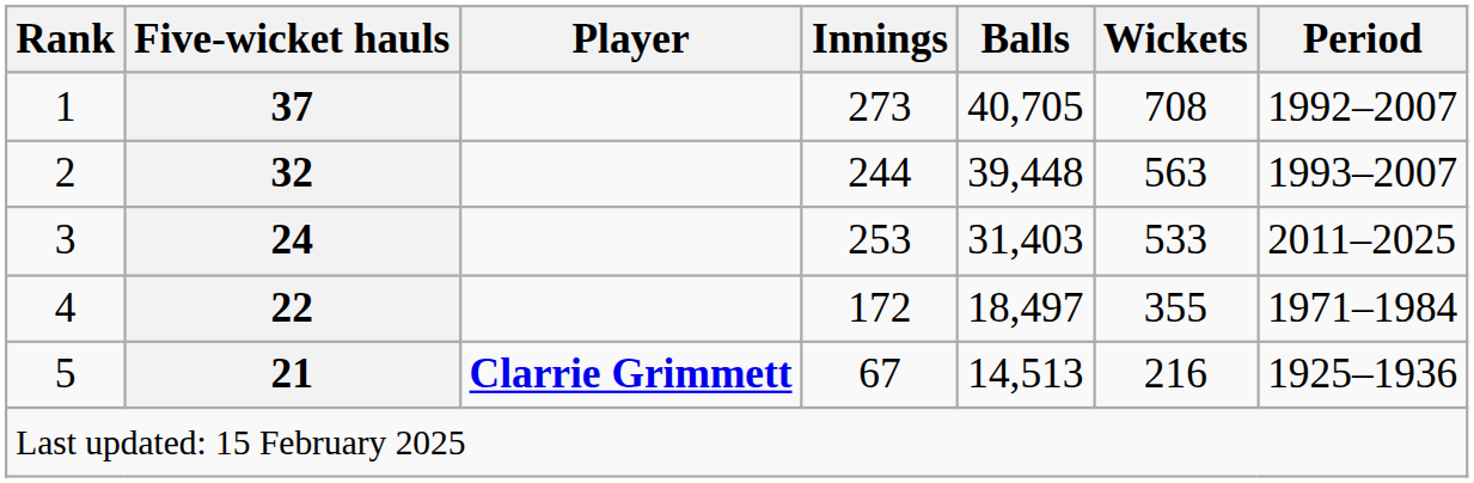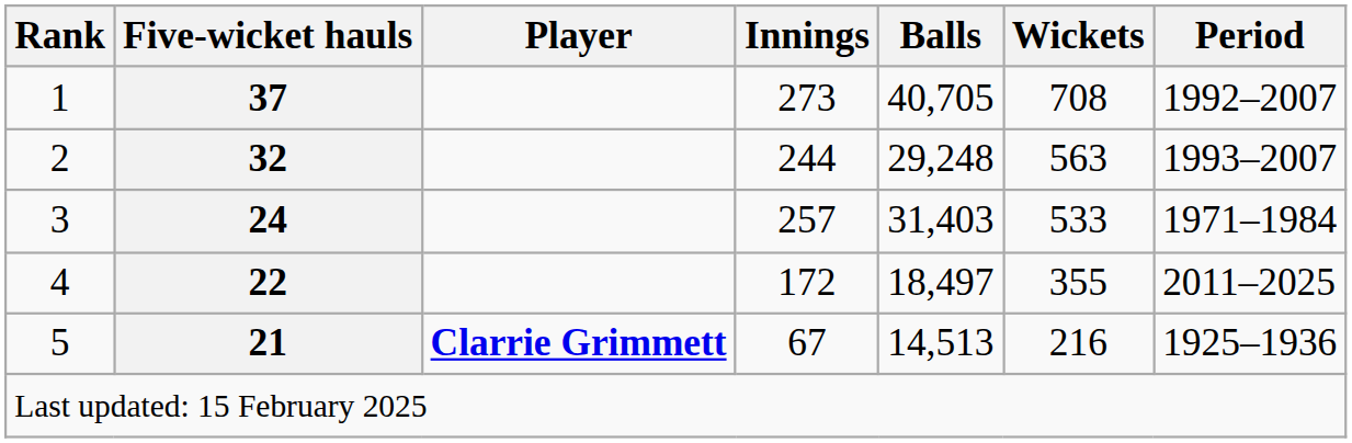 <table class="wikitable plainrowheaders sortable">
 <tr>
 <th scope=col>Rank</th>
 <th scope=col>Five-wicket hauls</th>
 <th scope=col>Player</th>
 <th scope=col>Innings</th>
 <th scope=col>Balls</th>
 <th scope=col>Wickets</th>
 <th scope=col>Period</th>
 </tr>
 <tr>
 <td align=center>1</td>
 <th scope=row style=text-align:center;>37</th>
 <td></td>
 <td align=center>273</td>
 <td align=center>40,705</td>
 <td align=center>708</td>
 <td>1992–2007</td>
 </tr>
 <tr>
 <td align=center>2</td>
 <th scope=row style=text-align:center;>32</th>
 <td></td>
 <td align=center>244</td>
-<td align=center>39,448</td>
+<td align=center>29,248</td>
 <td align=center>563</td>
 <td>1993–2007</td>
 </tr>
 <tr>
 <td align=center>3</td>
 <th scope=row style=text-align:center;>24</th>
 <td> </td>
-<td align=center>253</td>
+<td align=center>257</td>
 <td align=center>31,403</td>
 <td align=center>533</td>
-<td>2011–2025</td>
+<td>1971–1984</td>
 </tr>
 <tr>
 <td align=center>4</td>
 <th scope=row style=text-align:center;>22</th>
 <td></td>
 <td align=center>172</td>
 <td align=center>18,497</td>
 <td align=center>355</td>
-<td>1971–1984</td>
+<td>2011–2025</td>
 </tr>
 <tr>
 <td align=center>5</td>
 <th scope=row style=text-align:center;>21</th>
 <td><strong><a href='#'>Clarrie Grimmett</a></strong></td>
 <td align=center>67</td>
 <td align=center>14,513</td>
 <td align=center>216</td>
 <td>1925–1936</td>
 </tr>
 <tr class=sortbottom>
 <td colspan=7><small>Last updated: 15 February 2025</small></td>
 </tr>
 </table>
